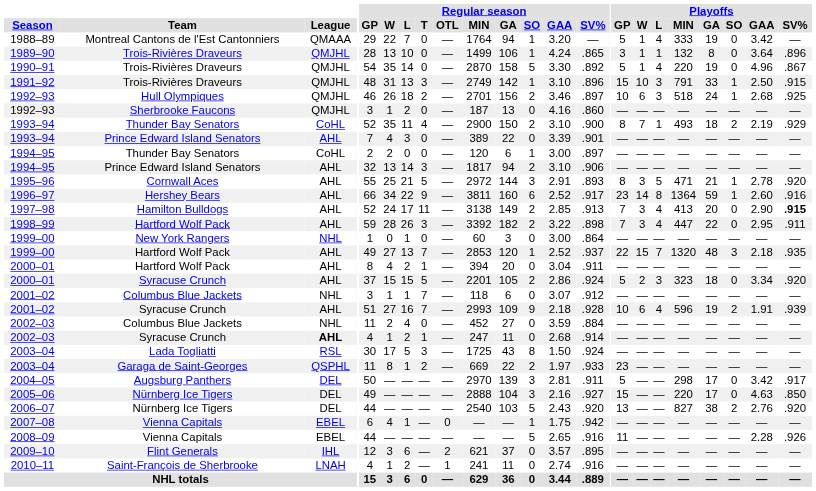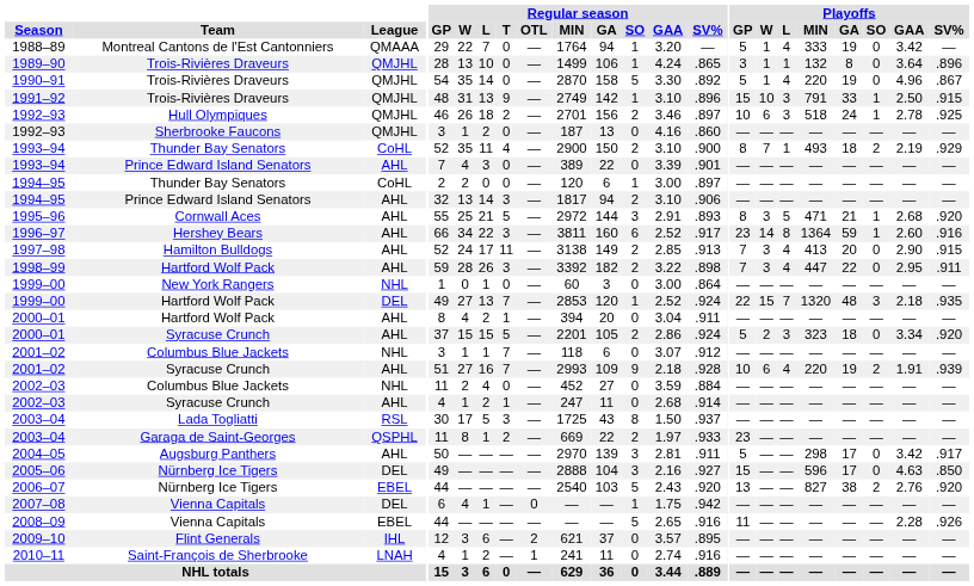 <table border="0" cellpadding="1" cellspacing="0" style="width:90%; text-align:center;">
 <tr bgcolor="#e0e0e0">
 <th colspan="3" bgcolor="#ffffff"></th>
 <th rowspan="99" bgcolor="#ffffff"></th>
 <th colspan="10" bgcolor="#e0e0e0"><a href='#'>Regular season</a></th>
 <th rowspan="99" bgcolor="#ffffff"></th>
 <th colspan="8" bgcolor="#e0e0e0"><a href='#'>Playoffs</a></th>
 </tr>
 <tr bgcolor="#e0e0e0">
 <th><a href='#'>Season</a></th>
 <th>Team</th>
 <th>League</th>
 <th>GP</th>
 <th>W</th>
 <th>L</th>
 <th>T</th>
 <th>OTL</th>
 <th>MIN</th>
 <th>GA</th>
 <th><a href='#'>SO</a></th>
 <th><a href='#'>GAA</a></th>
 <th><a href='#'>SV%</a></th>
 <th>GP</th>
 <th>W</th>
 <th>L</th>
 <th>MIN</th>
 <th>GA</th>
 <th>SO</th>
 <th>GAA</th>
 <th>SV%</th>
 </tr>
 <tr>
 <td>1988–89</td>
 <td>Montreal Cantons de l'Est Cantonniers</td>
 <td>QMAAA</td>
 <td>29</td>
 <td>22</td>
 <td>7</td>
 <td>0</td>
 <td>—</td>
 <td>1764</td>
 <td>94</td>
 <td>1</td>
 <td>3.20</td>
 <td>—</td>
 <td>5</td>
 <td>1</td>
 <td>4</td>
 <td>333</td>
 <td>19</td>
 <td>0</td>
 <td>3.42</td>
 <td>—</td>
 </tr>
 <tr bgcolor="#f0f0f0">
 <td><a href='#'>1989–90</a></td>
 <td><a href='#'>Trois-Rivières Draveurs</a></td>
 <td><a href='#'>QMJHL</a></td>
 <td>28</td>
 <td>13</td>
 <td>10</td>
 <td>0</td>
 <td>—</td>
 <td>1499</td>
 <td>106</td>
 <td>1</td>
 <td>4.24</td>
 <td>.865</td>
 <td>3</td>
 <td>1</td>
 <td>1</td>
 <td>132</td>
 <td>8</td>
 <td>0</td>
 <td>3.64</td>
 <td>.896</td>
 </tr>
 <tr>
 <td><a href='#'>1990–91</a></td>
 <td>Trois-Rivières Draveurs</td>
 <td>QMJHL</td>
 <td>54</td>
 <td>35</td>
 <td>14</td>
 <td>0</td>
 <td>—</td>
 <td>2870</td>
 <td>158</td>
 <td>5</td>
 <td>3.30</td>
 <td>.892</td>
 <td>5</td>
 <td>1</td>
 <td>4</td>
 <td>220</td>
 <td>19</td>
 <td>0</td>
 <td>4.96</td>
 <td>.867</td>
 </tr>
 <tr bgcolor="#f0f0f0">
 <td><a href='#'>1991–92</a></td>
 <td>Trois-Rivières Draveurs</td>
 <td>QMJHL</td>
 <td>48</td>
 <td>31</td>
 <td>13</td>
-<td>3</td>
+<td>9</td>
 <td>—</td>
 <td>2749</td>
 <td>142</td>
 <td>1</td>
 <td>3.10</td>
 <td>.896</td>
 <td>15</td>
 <td>10</td>
 <td>3</td>
 <td>791</td>
 <td>33</td>
 <td>1</td>
 <td>2.50</td>
 <td>.915</td>
 </tr>
 <tr>
 <td><a href='#'>1992–93</a></td>
 <td><a href='#'>Hull Olympiques</a></td>
 <td>QMJHL</td>
 <td>46</td>
 <td>26</td>
 <td>18</td>
 <td>2</td>
 <td>—</td>
 <td>2701</td>
 <td>156</td>
 <td>2</td>
 <td>3.46</td>
 <td>.897</td>
 <td>10</td>
 <td>6</td>
 <td>3</td>
 <td>518</td>
 <td>24</td>
 <td>1</td>
-<td>2.68</td>
+<td>2.78</td>
 <td>.925</td>
 </tr>
 <tr bgcolor="#f0f0f0">
 <td>1992–93</td>
 <td><a href='#'>Sherbrooke Faucons</a></td>
 <td>QMJHL</td>
 <td>3</td>
 <td>1</td>
 <td>2</td>
 <td>0</td>
 <td>—</td>
 <td>187</td>
 <td>13</td>
 <td>0</td>
 <td>4.16</td>
 <td>.860</td>
 <td>—</td>
 <td>—</td>
 <td>—</td>
 <td>—</td>
 <td>—</td>
 <td>—</td>
 <td>—</td>
 <td>—</td>
 </tr>
 <tr>
 <td><a href='#'>1993–94</a></td>
 <td><a href='#'>Thunder Bay Senators</a></td>
 <td><a href='#'>CoHL</a></td>
 <td>52</td>
 <td>35</td>
 <td>11</td>
 <td>4</td>
 <td>—</td>
 <td>2900</td>
 <td>150</td>
 <td>2</td>
 <td>3.10</td>
 <td>.900</td>
 <td>8</td>
 <td>7</td>
 <td>1</td>
 <td>493</td>
 <td>18</td>
 <td>2</td>
 <td>2.19</td>
 <td>.929</td>
 </tr>
 <tr bgcolor="#f0f0f0">
 <td><a href='#'>1993–94</a></td>
 <td><a href='#'>Prince Edward Island Senators</a></td>
 <td><a href='#'>AHL</a></td>
 <td>7</td>
 <td>4</td>
 <td>3</td>
 <td>0</td>
 <td>—</td>
 <td>389</td>
 <td>22</td>
 <td>0</td>
 <td>3.39</td>
 <td>.901</td>
 <td>—</td>
 <td>—</td>
 <td>—</td>
 <td>—</td>
 <td>—</td>
 <td>—</td>
 <td>—</td>
 <td>—</td>
 </tr>
 <tr>
 <td><a href='#'>1994–95</a></td>
 <td>Thunder Bay Senators</td>
 <td>CoHL</td>
 <td>2</td>
 <td>2</td>
 <td>0</td>
 <td>0</td>
 <td>—</td>
 <td>120</td>
 <td>6</td>
 <td>1</td>
 <td>3.00</td>
 <td>.897</td>
 <td>—</td>
 <td>—</td>
 <td>—</td>
 <td>—</td>
 <td>—</td>
 <td>—</td>
 <td>—</td>
 <td>—</td>
 </tr>
 <tr bgcolor="#f0f0f0">
 <td><a href='#'>1994–95</a></td>
 <td>Prince Edward Island Senators</td>
 <td>AHL</td>
 <td>32</td>
 <td>13</td>
 <td>14</td>
 <td>3</td>
 <td>—</td>
 <td>1817</td>
 <td>94</td>
 <td>2</td>
 <td>3.10</td>
 <td>.906</td>
 <td>—</td>
 <td>—</td>
 <td>—</td>
 <td>—</td>
 <td>—</td>
 <td>—</td>
 <td>—</td>
 <td>—</td>
 </tr>
 <tr>
 <td><a href='#'>1995–96</a></td>
 <td><a href='#'>Cornwall Aces</a></td>
 <td>AHL</td>
 <td>55</td>
 <td>25</td>
 <td>21</td>
 <td>5</td>
 <td>—</td>
 <td>2972</td>
 <td>144</td>
 <td>3</td>
 <td>2.91</td>
 <td>.893</td>
 <td>8</td>
 <td>3</td>
 <td>5</td>
 <td>471</td>
 <td>21</td>
 <td>1</td>
-<td>2.78</td>
+<td>2.68</td>
 <td>.920</td>
 </tr>
 <tr bgcolor="#f0f0f0">
 <td><a href='#'>1996–97</a></td>
 <td><a href='#'>Hershey Bears</a></td>
 <td>AHL</td>
 <td>66</td>
 <td>34</td>
 <td>22</td>
-<td>9</td>
+<td>3</td>
 <td>—</td>
 <td>3811</td>
 <td>160</td>
 <td>6</td>
 <td>2.52</td>
 <td>.917</td>
 <td>23</td>
 <td>14</td>
 <td>8</td>
 <td>1364</td>
 <td>59</td>
 <td>1</td>
 <td>2.60</td>
 <td>.916</td>
 </tr>
 <tr>
 <td><a href='#'>1997–98</a></td>
 <td><a href='#'>Hamilton Bulldogs</a></td>
 <td>AHL</td>
 <td>52</td>
 <td>24</td>
 <td>17</td>
 <td>11</td>
 <td>—</td>
 <td>3138</td>
 <td>149</td>
 <td>2</td>
 <td>2.85</td>
 <td>.913</td>
 <td>7</td>
 <td>3</td>
 <td>4</td>
 <td>413</td>
 <td>20</td>
 <td>0</td>
 <td>2.90</td>
-<td><strong>.915</strong></td>
+<td>.915</td>
 </tr>
 <tr bgcolor="#f0f0f0">
 <td><a href='#'>1998–99</a></td>
 <td><a href='#'>Hartford Wolf Pack</a></td>
 <td>AHL</td>
 <td>59</td>
 <td>28</td>
 <td>26</td>
 <td>3</td>
 <td>—</td>
 <td>3392</td>
 <td>182</td>
 <td>2</td>
 <td>3.22</td>
 <td>.898</td>
 <td>7</td>
 <td>3</td>
 <td>4</td>
 <td>447</td>
 <td>22</td>
 <td>0</td>
 <td>2.95</td>
 <td>.911</td>
 </tr>
 <tr>
 <td><a href='#'>1999–00</a></td>
 <td><a href='#'>New York Rangers</a></td>
 <td><a href='#'>NHL</a></td>
 <td>1</td>
 <td>0</td>
 <td>1</td>
 <td>0</td>
 <td>—</td>
 <td>60</td>
 <td>3</td>
 <td>0</td>
 <td>3.00</td>
 <td>.864</td>
 <td>—</td>
 <td>—</td>
 <td>—</td>
 <td>—</td>
 <td>—</td>
 <td>—</td>
 <td>—</td>
 <td>—</td>
 </tr>
 <tr bgcolor="#f0f0f0">
 <td><a href='#'>1999–00</a></td>
 <td>Hartford Wolf Pack</td>
-<td>AHL</td>
+<td><a href='#'>DEL</a></td>
 <td>49</td>
 <td>27</td>
 <td>13</td>
 <td>7</td>
 <td>—</td>
 <td>2853</td>
 <td>120</td>
 <td>1</td>
 <td>2.52</td>
-<td>.937</td>
+<td>.924</td>
 <td>22</td>
 <td>15</td>
 <td>7</td>
 <td>1320</td>
 <td>48</td>
 <td>3</td>
 <td>2.18</td>
 <td>.935</td>
 </tr>
 <tr>
 <td><a href='#'>2000–01</a></td>
 <td>Hartford Wolf Pack</td>
 <td>AHL</td>
 <td>8</td>
 <td>4</td>
 <td>2</td>
 <td>1</td>
 <td>—</td>
 <td>394</td>
 <td>20</td>
 <td>0</td>
 <td>3.04</td>
 <td>.911</td>
 <td>—</td>
 <td>—</td>
 <td>—</td>
 <td>—</td>
 <td>—</td>
 <td>—</td>
 <td>—</td>
 <td>—</td>
 </tr>
 <tr bgcolor="#f0f0f0">
 <td><a href='#'>2000–01</a></td>
 <td><a href='#'>Syracuse Crunch</a></td>
 <td>AHL</td>
 <td>37</td>
 <td>15</td>
 <td>15</td>
 <td>5</td>
 <td>—</td>
 <td>2201</td>
 <td>105</td>
 <td>2</td>
 <td>2.86</td>
 <td>.924</td>
 <td>5</td>
 <td>2</td>
 <td>3</td>
 <td>323</td>
 <td>18</td>
 <td>0</td>
 <td>3.34</td>
 <td>.920</td>
 </tr>
 <tr>
 <td><a href='#'>2001–02</a></td>
 <td><a href='#'>Columbus Blue Jackets</a></td>
 <td>NHL</td>
 <td>3</td>
 <td>1</td>
 <td>1</td>
 <td>7</td>
 <td>—</td>
 <td>118</td>
 <td>6</td>
 <td>0</td>
 <td>3.07</td>
 <td>.912</td>
 <td>—</td>
 <td>—</td>
 <td>—</td>
 <td>—</td>
 <td>—</td>
 <td>—</td>
 <td>—</td>
 <td>—</td>
 </tr>
 <tr bgcolor="#f0f0f0">
 <td><a href='#'>2001–02</a></td>
 <td>Syracuse Crunch</td>
 <td>AHL</td>
 <td>51</td>
 <td>27</td>
 <td>16</td>
 <td>7</td>
 <td>—</td>
 <td>2993</td>
 <td>109</td>
 <td>9</td>
 <td>2.18</td>
 <td>.928</td>
 <td>10</td>
 <td>6</td>
 <td>4</td>
-<td>596</td>
+<td>220</td>
 <td>19</td>
 <td>2</td>
 <td>1.91</td>
 <td>.939</td>
 </tr>
 <tr>
 <td><a href='#'>2002–03</a></td>
 <td>Columbus Blue Jackets</td>
 <td>NHL</td>
 <td>11</td>
 <td>2</td>
 <td>4</td>
 <td>0</td>
 <td>—</td>
 <td>452</td>
 <td>27</td>
 <td>0</td>
 <td>3.59</td>
 <td>.884</td>
 <td>—</td>
 <td>—</td>
 <td>—</td>
 <td>—</td>
 <td>—</td>
 <td>—</td>
 <td>—</td>
 <td>—</td>
 </tr>
 <tr bgcolor="#f0f0f0">
 <td><a href='#'>2002–03</a></td>
 <td>Syracuse Crunch</td>
-<td><strong>AHL</strong></td>
+<td>AHL</td>
 <td>4</td>
 <td>1</td>
 <td>2</td>
 <td>1</td>
 <td>—</td>
 <td>247</td>
 <td>11</td>
 <td>0</td>
 <td>2.68</td>
 <td>.914</td>
 <td>—</td>
 <td>—</td>
 <td>—</td>
 <td>—</td>
 <td>—</td>
 <td>—</td>
 <td>—</td>
 <td>—</td>
 </tr>
 <tr>
 <td><a href='#'>2003–04</a></td>
 <td><a href='#'>Lada Togliatti</a></td>
 <td><a href='#'>RSL</a></td>
 <td>30</td>
 <td>17</td>
 <td>5</td>
 <td>3</td>
 <td>—</td>
 <td>1725</td>
 <td>43</td>
 <td>8</td>
 <td>1.50</td>
-<td>.924</td>
+<td>.937</td>
 <td>—</td>
 <td>—</td>
 <td>—</td>
 <td>—</td>
 <td>—</td>
 <td>—</td>
 <td>—</td>
 <td>—</td>
 </tr>
 <tr bgcolor="#f0f0f0">
 <td><a href='#'>2003–04</a></td>
 <td><a href='#'>Garaga de Saint-Georges</a></td>
 <td><a href='#'>QSPHL</a></td>
 <td>11</td>
 <td>8</td>
 <td>1</td>
 <td>2</td>
 <td>—</td>
 <td>669</td>
 <td>22</td>
 <td>2</td>
 <td>1.97</td>
 <td>.933</td>
 <td>23</td>
 <td>—</td>
 <td>—</td>
 <td>—</td>
 <td>—</td>
 <td>—</td>
 <td>—</td>
 <td>—</td>
 </tr>
 <tr>
 <td><a href='#'>2004–05</a></td>
 <td><a href='#'>Augsburg Panthers</a></td>
-<td><a href='#'>DEL</a></td>
+<td>AHL</td>
 <td>50</td>
 <td>—</td>
 <td>—</td>
 <td>—</td>
 <td>—</td>
 <td>2970</td>
 <td>139</td>
 <td>3</td>
 <td>2.81</td>
 <td>.911</td>
 <td>5</td>
 <td>—</td>
 <td>—</td>
 <td>298</td>
 <td>17</td>
 <td>0</td>
 <td>3.42</td>
 <td>.917</td>
 </tr>
 <tr bgcolor="#f0f0f0">
 <td><a href='#'>2005–06</a></td>
 <td><a href='#'>Nürnberg Ice Tigers</a></td>
 <td>DEL</td>
 <td>49</td>
 <td>—</td>
 <td>—</td>
 <td>—</td>
 <td>—</td>
 <td>2888</td>
 <td>104</td>
 <td>3</td>
 <td>2.16</td>
 <td>.927</td>
 <td>15</td>
 <td>—</td>
 <td>—</td>
-<td>220</td>
+<td>596</td>
 <td>17</td>
 <td>0</td>
 <td>4.63</td>
 <td>.850</td>
 </tr>
 <tr>
 <td><a href='#'>2006–07</a></td>
 <td>Nürnberg Ice Tigers</td>
-<td>DEL</td>
+<td><a href='#'>EBEL</a></td>
 <td>44</td>
 <td>—</td>
 <td>—</td>
 <td>—</td>
 <td>—</td>
 <td>2540</td>
 <td>103</td>
 <td>5</td>
 <td>2.43</td>
 <td>.920</td>
 <td>13</td>
 <td>—</td>
 <td>—</td>
 <td>827</td>
 <td>38</td>
 <td>2</td>
 <td>2.76</td>
 <td>.920</td>
 </tr>
 <tr bgcolor="#f0f0f0">
 <td><a href='#'>2007–08</a></td>
 <td><a href='#'>Vienna Capitals</a></td>
-<td><a href='#'>EBEL</a></td>
+<td>DEL</td>
 <td>6</td>
 <td>4</td>
 <td>1</td>
 <td>—</td>
 <td>0</td>
 <td>—</td>
 <td>—</td>
 <td>1</td>
 <td>1.75</td>
 <td>.942</td>
 <td>—</td>
 <td>—</td>
 <td>—</td>
 <td>—</td>
 <td>—</td>
 <td>—</td>
 <td>—</td>
 <td>—</td>
 </tr>
 <tr>
 <td><a href='#'>2008–09</a></td>
 <td>Vienna Capitals</td>
 <td>EBEL</td>
 <td>44</td>
 <td>—</td>
 <td>—</td>
 <td>—</td>
 <td>—</td>
 <td>—</td>
 <td>—</td>
 <td>5</td>
 <td>2.65</td>
 <td>.916</td>
 <td>11</td>
 <td>—</td>
 <td>—</td>
 <td>—</td>
 <td>—</td>
 <td>—</td>
 <td>2.28</td>
 <td>.926</td>
 </tr>
 <tr bgcolor="#f0f0f0">
 <td><a href='#'>2009–10</a></td>
 <td><a href='#'>Flint Generals</a></td>
 <td><a href='#'>IHL</a></td>
 <td>12</td>
 <td>3</td>
 <td>6</td>
 <td>—</td>
 <td>2</td>
 <td>621</td>
 <td>37</td>
 <td>0</td>
 <td>3.57</td>
 <td>.895</td>
 <td>—</td>
 <td>—</td>
 <td>—</td>
 <td>—</td>
 <td>—</td>
 <td>—</td>
 <td>—</td>
 <td>—</td>
 </tr>
 <tr>
 <td><a href='#'>2010–11</a></td>
 <td><a href='#'>Saint-François de Sherbrooke</a></td>
 <td><a href='#'>LNAH</a></td>
 <td>4</td>
 <td>1</td>
 <td>2</td>
 <td>—</td>
 <td>1</td>
 <td>241</td>
 <td>11</td>
 <td>0</td>
 <td>2.74</td>
 <td>.916</td>
 <td>—</td>
 <td>—</td>
 <td>—</td>
 <td>—</td>
 <td>—</td>
 <td>—</td>
 <td>—</td>
 <td>—</td>
 </tr>
 <tr bgcolor="#e0e0e0">
 <th colspan="3">NHL totals</th>
 <th>15</th>
 <th>3</th>
 <th>6</th>
 <th>0</th>
 <th>—</th>
 <th>629</th>
 <th>36</th>
 <th>0</th>
 <th>3.44</th>
 <th>.889</th>
 <th>—</th>
 <th>—</th>
 <th>—</th>
 <th>—</th>
 <th>—</th>
 <th>—</th>
 <th>—</th>
 <th>—</th>
 </tr>
 </table>
